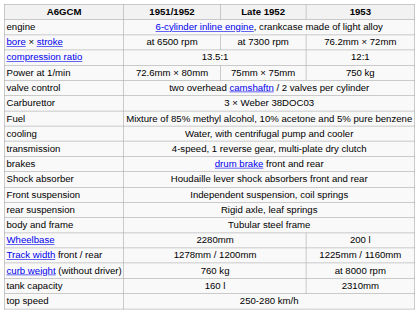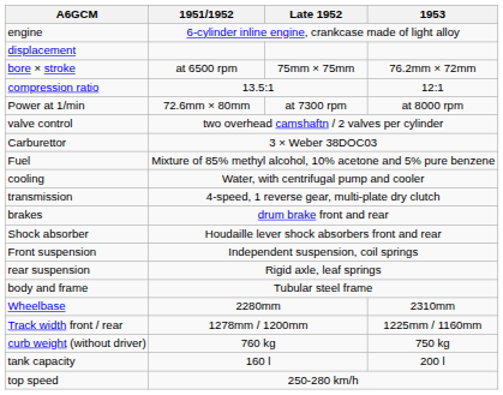 <table class="wikitable">
 <tr>
 <th>A6GCM</th>
 <th>1951/1952</th>
 <th>Late 1952</th>
 <th>1953</th>
 </tr>
 <tr>
 <td>engine</td>
 <td colspan="3" align="center"><a href='#'>6-cylinder inline engine</a>, crankcase made of light alloy</td>
 </tr>
 <tr>
+<td><a href='#'>displacement</a></td>
+<td align="center"></td>
+<td align="center"></td>
+<td align="center"></td>
+</tr>
+<tr>
 <td><a href='#'>bore</a> × <a href='#'>stroke</a></td>
 <td align="center"> at 6500 rpm</td>
-<td align="center"> at 7300 rpm</td>
+<td align="center">75mm × 75mm</td>
 <td align="center">76.2mm × 72mm</td>
 </tr>
 <tr>
 <td><a href='#'>compression ratio</a></td>
 <td colspan="2" align="center">13.5:1</td>
 <td align="center">12:1</td>
 </tr>
 <tr>
 <td>Power at 1/min</td>
 <td align="center">72.6mm × 80mm</td>
-<td align="center">75mm × 75mm</td>
-<td align="center">750 kg</td>
+<td align="center"> at 7300 rpm</td>
+<td align="center"> at 8000 rpm</td>
 </tr>
 <tr>
 <td>valve control</td>
 <td colspan="3" align="center">two overhead <a href='#'>camshaftn</a> / 2 valves per cylinder</td>
 </tr>
 <tr>
 <td>Carburettor</td>
 <td colspan="3" align="center">3 × Weber 38DOC03</td>
 </tr>
 <tr>
 <td>Fuel</td>
 <td colspan="3" align="center">Mixture of 85% methyl alcohol, 10% acetone and 5% pure benzene</td>
 </tr>
 <tr>
 <td>cooling</td>
 <td colspan="3" align="center">Water, with centrifugal pump and cooler</td>
 </tr>
 <tr>
 <td>transmission</td>
 <td colspan="3" align="center">4-speed, 1 reverse gear, multi-plate dry clutch</td>
 </tr>
 <tr>
 <td>brakes</td>
 <td colspan="3" align="center"><a href='#'>drum brake</a> front and rear</td>
 </tr>
 <tr>
 <td>Shock absorber</td>
 <td colspan="3" align="center">Houdaille lever shock absorbers front and rear</td>
 </tr>
 <tr>
 <td>Front suspension</td>
 <td colspan="3" align="center">Independent suspension, coil springs</td>
 </tr>
 <tr>
 <td>rear suspension</td>
 <td colspan="3" align="center">Rigid axle, leaf springs</td>
 </tr>
 <tr>
 <td>body and frame</td>
 <td colspan="3" align="center">Tubular steel frame</td>
 </tr>
 <tr>
 <td><a href='#'>Wheelbase</a></td>
 <td colspan="2" align="center">2280mm</td>
-<td align="center">200 l</td>
+<td align="center">2310mm</td>
 </tr>
 <tr>
 <td><a href='#'>Track width</a> front / rear</td>
 <td colspan="2" align="center">1278mm / 1200mm</td>
 <td align="center">1225mm / 1160mm</td>
 </tr>
 <tr>
 <td><a href='#'>curb weight</a> (without driver)</td>
 <td colspan="2" align="center">760 kg</td>
-<td align="center"> at 8000 rpm</td>
+<td align="center">750 kg</td>
 </tr>
 <tr>
 <td>tank capacity</td>
 <td colspan="2" align="center">160 l</td>
-<td align="center">2310mm</td>
+<td align="center">200 l</td>
 </tr>
 <tr>
 <td>top speed</td>
 <td colspan="3" align="center">250-280 km/h</td>
 </tr>
 </table>
